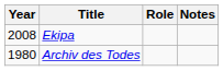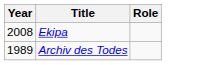 <table class="wikitable sortable">
 <tr>
 <th>Year</th>
 <th>Title</th>
 <th>Role</th>
-<th class="unsortable">Notes</th>
 </tr>
 <tr>
 <td>2008</td>
 <td><em><a href='#'>Ekipa</a></em></td>
 <td></td>
-<td></td>
 </tr>
 <tr>
-<td>1980</td>
+<td>1989</td>
 <td><em><a href='#'>Archiv des Todes</a></em></td>
-<td></td>
 <td></td>
 </tr>
 </table>
